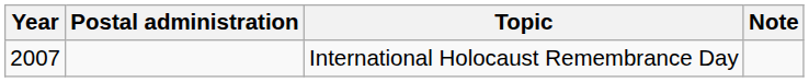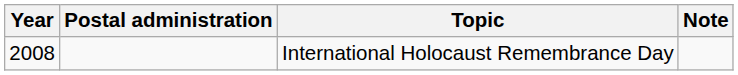 <table class="wikitable">
 <tr>
 <th>Year</th>
 <th>Postal administration</th>
 <th>Topic</th>
 <th>Note</th>
 </tr>
 <tr>
-<td>2007</td>
+<td>2008</td>
 <td></td>
 <td>International Holocaust Remembrance Day</td>
 <td></td>
 </tr>
 </table>
